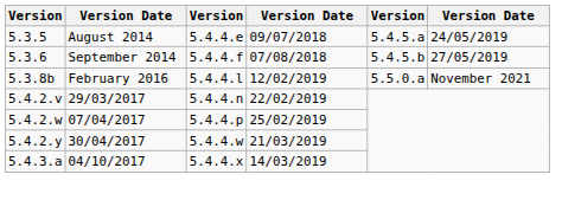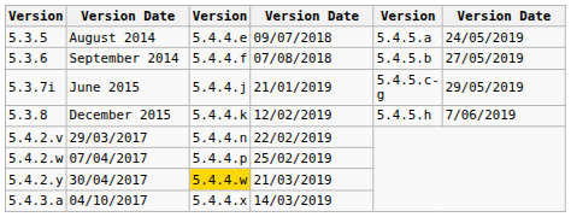 <table class="wikitable">
 <tr>
 <th style="width: 4em;">Version</th>
 <th style="width: 9em;">Version Date</th>
 <th style="width: 4em;">Version</th>
 <th style="width: 9em;">Version Date</th>
 <th style="width: 4em;">Version</th>
 <th style="width: 9em;">Version Date</th>
 </tr>
 <tr>
 <td>5.3.5</td>
 <td>August 2014</td>
 <td>5.4.4.e</td>
 <td>09/07/2018</td>
 <td>5.4.5.a</td>
 <td>24/05/2019</td>
 </tr>
 <tr>
 <td>5.3.6</td>
 <td>September 2014</td>
 <td>5.4.4.f</td>
 <td>07/08/2018</td>
 <td>5.4.5.b</td>
 <td>27/05/2019</td>
 </tr>
 <tr>
-<td>5.3.8b</td>
-<td>February 2016</td>
-<td>5.4.4.l</td>
+<td>5.3.7i</td>
+<td>June 2015</td>
+<td>5.4.4.j</td>
+<td>21/01/2019</td>
+<td>5.4.5.c-g</td>
+<td>29/05/2019</td>
+</tr>
+<tr>
+<td>5.3.8</td>
+<td>December 2015</td>
+<td>5.4.4.k</td>
 <td>12/02/2019</td>
-<td>5.5.0.a</td>
-<td>November 2021</td>
+<td>5.4.5.h</td>
+<td>7/06/2019</td>
 </tr>
 <tr>
 <td>5.4.2.v</td>
 <td>29/03/2017</td>
 <td>5.4.4.n</td>
 <td>22/02/2019</td>
 </tr>
 <tr>
 <td>5.4.2.w</td>
 <td>07/04/2017</td>
 <td>5.4.4.p</td>
 <td>25/02/2019</td>
 </tr>
 <tr>
 <td>5.4.2.y</td>
 <td>30/04/2017</td>
-<td>5.4.4.w</td>
+<td style="background: gold;">5.4.4.w</td>
 <td>21/03/2019</td>
 </tr>
 <tr>
 <td>5.4.3.a</td>
 <td>04/10/2017</td>
 <td>5.4.4.x</td>
 <td>14/03/2019</td>
 </tr>
 </table>
